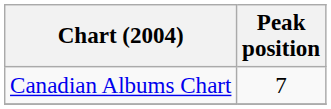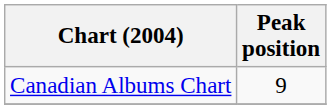 <table class="wikitable sortable">
 <tr>
 <th align="left">Chart (2004)</th>
 <th align="center">Peak<br>position</th>
 </tr>
 <tr>
 <td align="left"><a href='#'>Canadian Albums Chart</a></td>
-<td align="center">7</td>
+<td align="center">9</td>
 </tr>
 <tr>
 </tr>
 </table>
